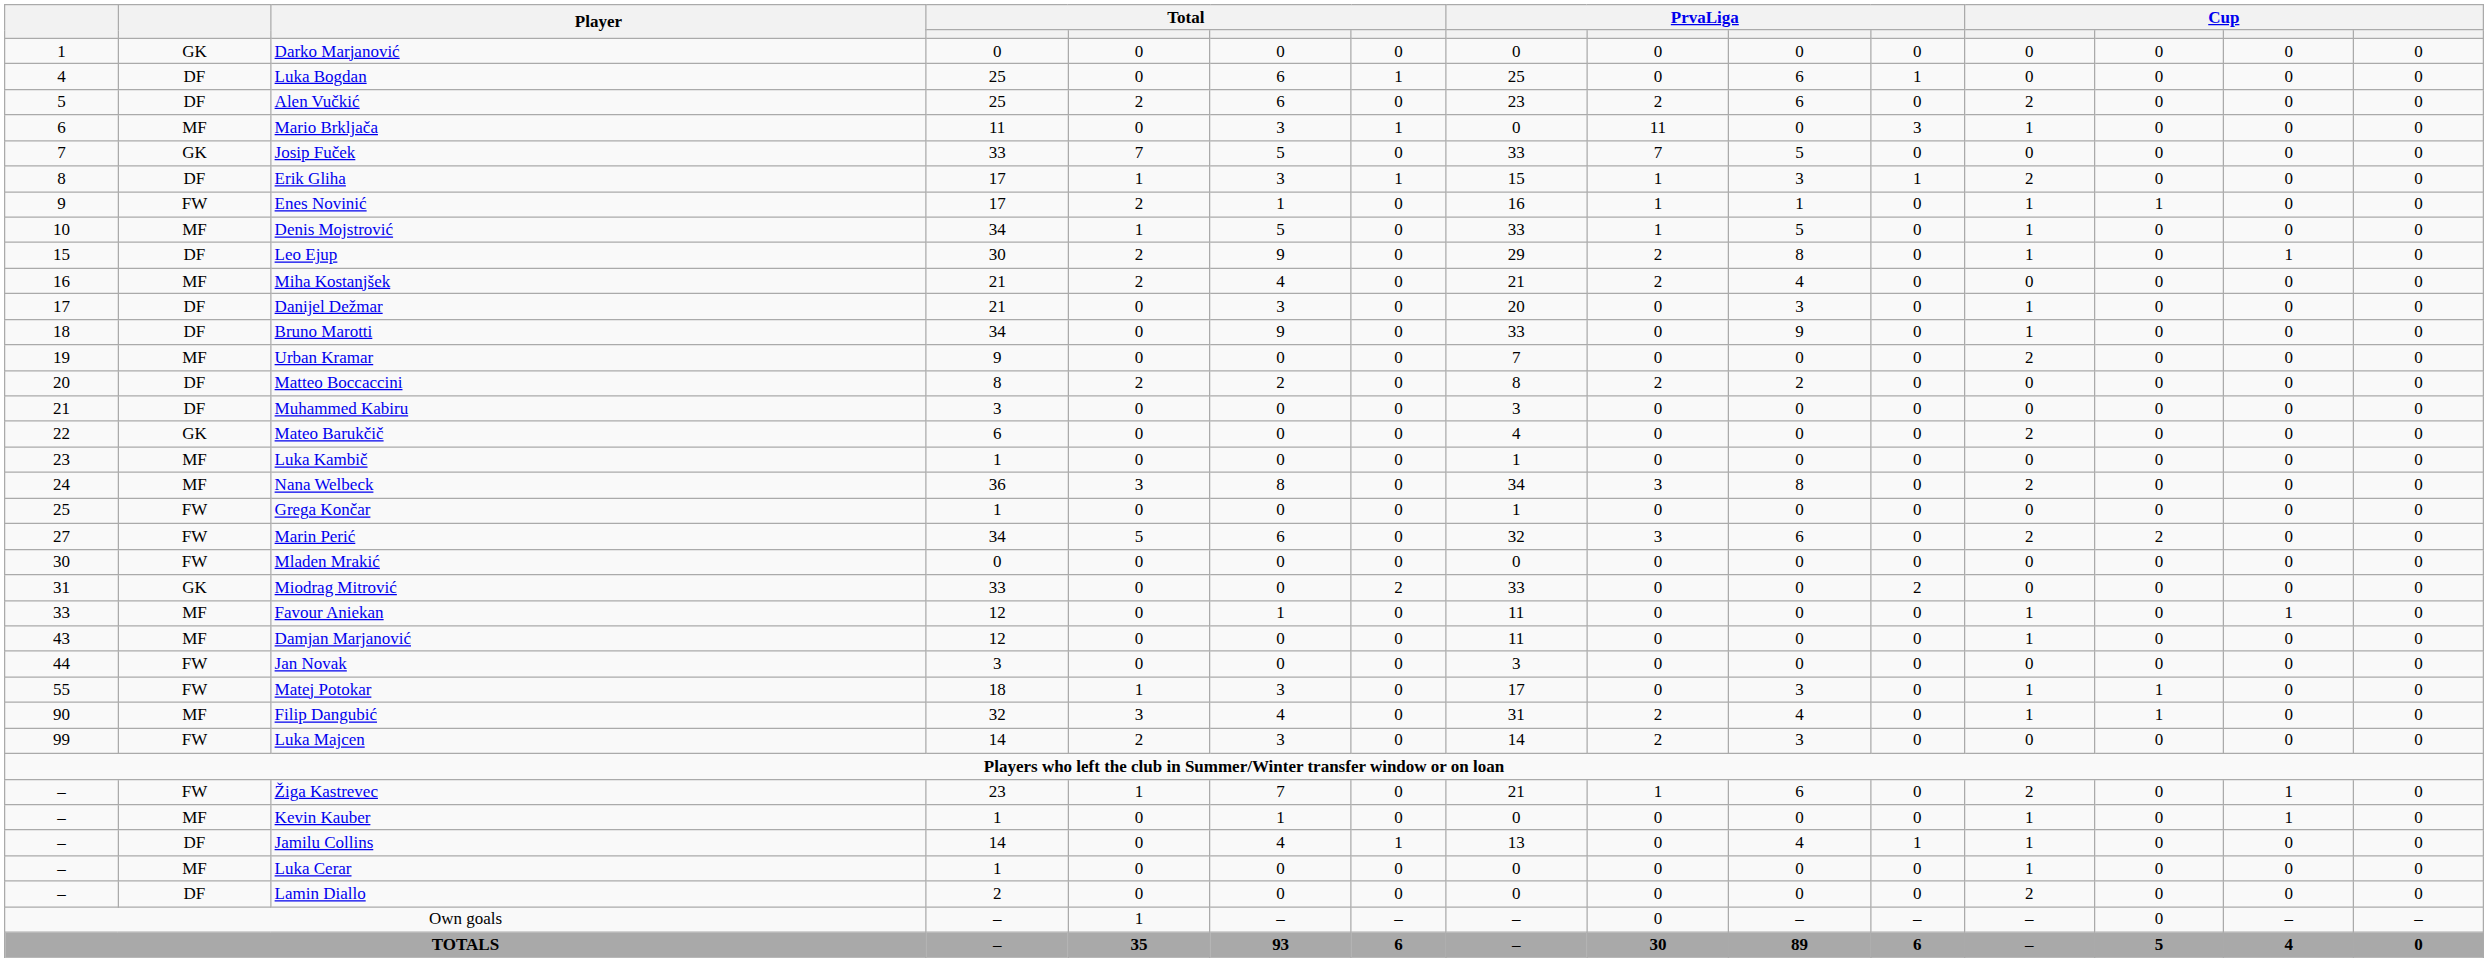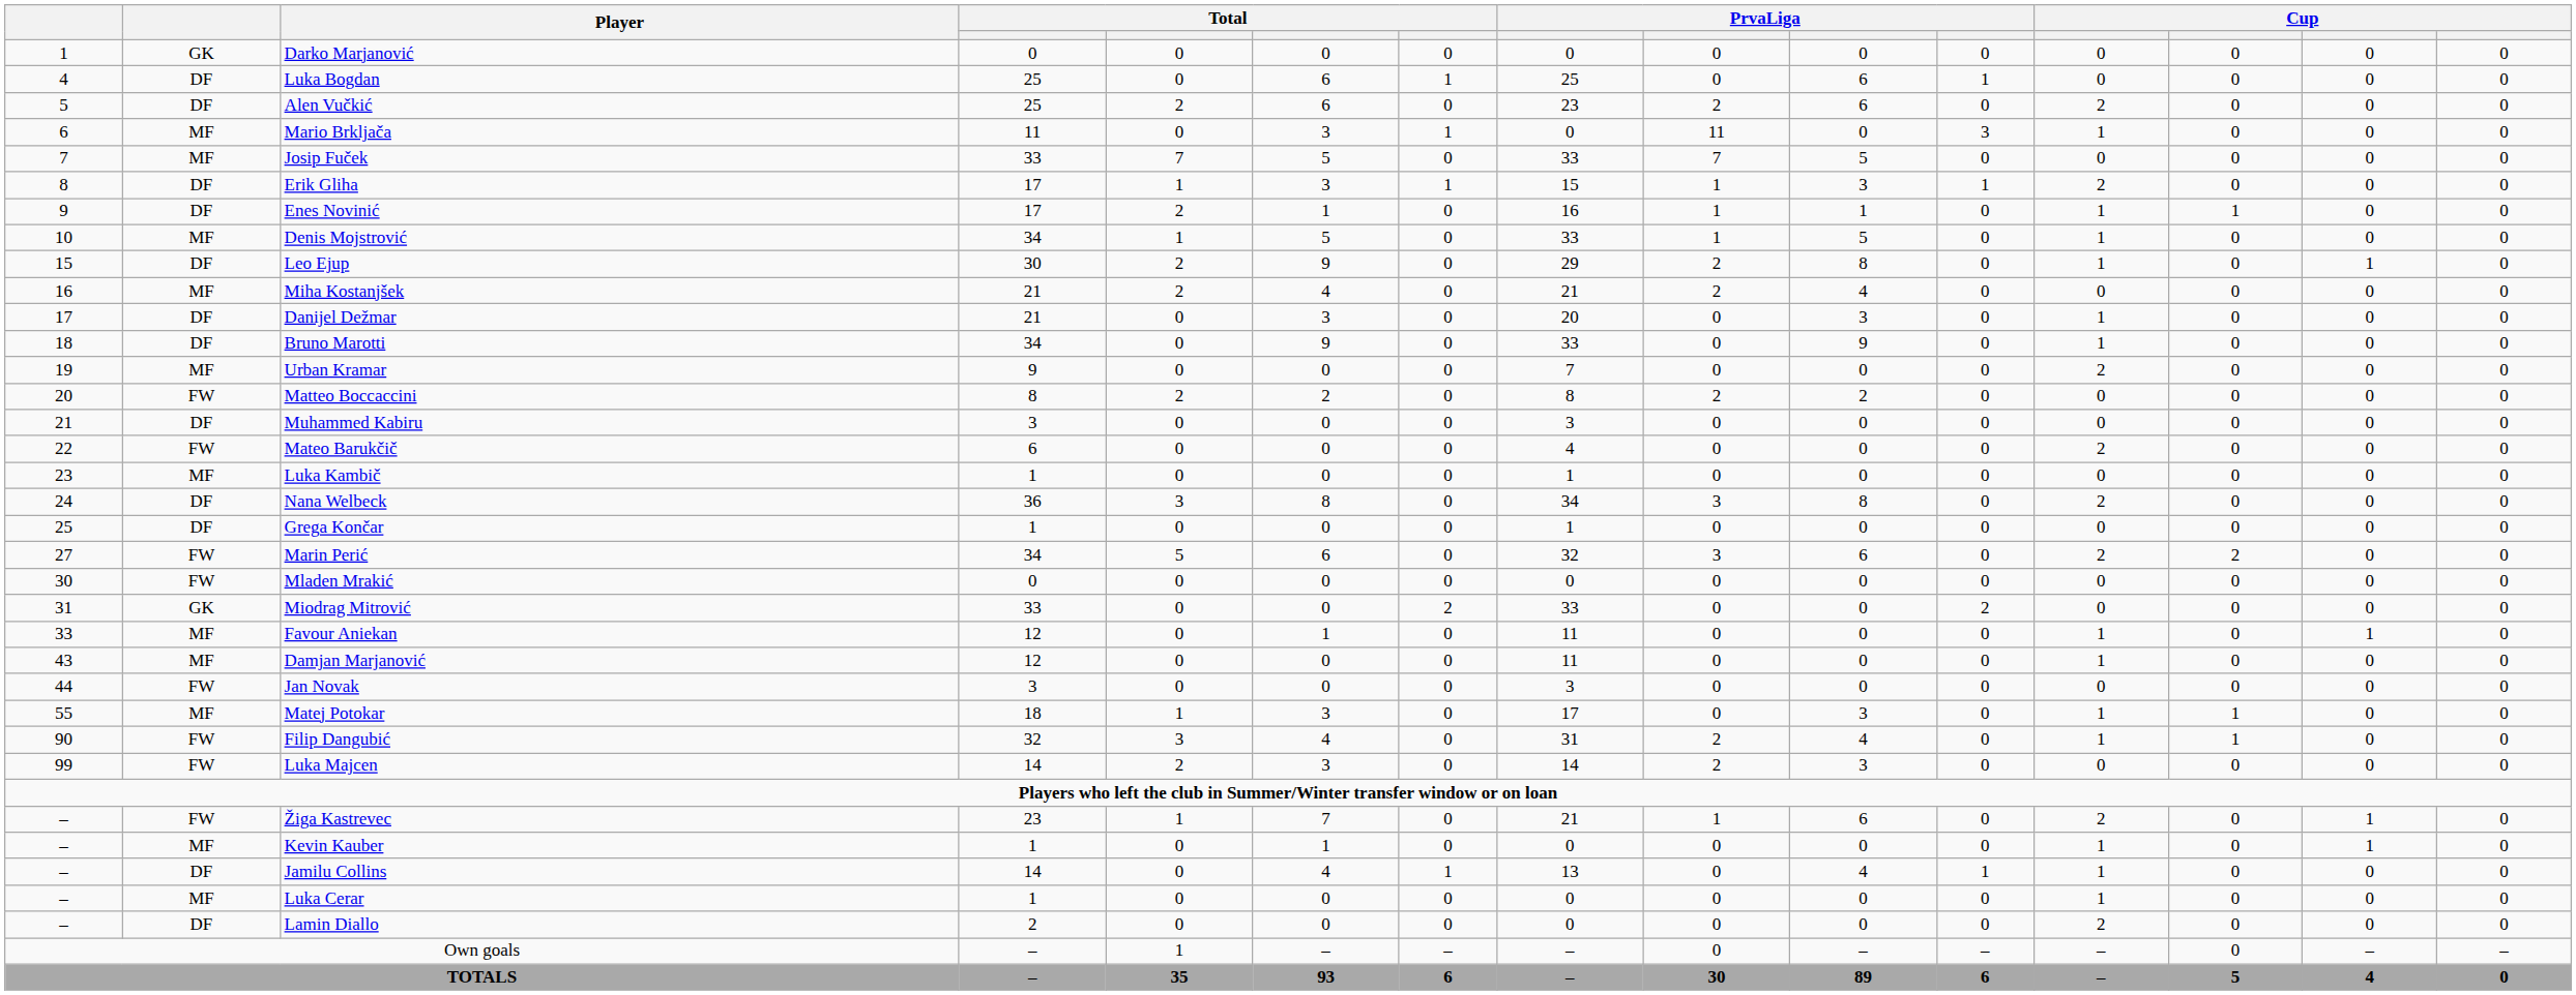 <table class="wikitable sortable alternance"  style="font-size:85%; text-align:center; line-height:14px; width:100%;">
 <tr>
 <th rowspan="2" style="vertical-align:center;"></th>
 <th rowspan="2" style="vertical-align:center;"></th>
 <th rowspan="2" style="vertical-align:center;">Player</th>
 <th colspan="4" style="width:85px;">Total</th>
 <th colspan="4" style="width:85px;"><a href='#'>PrvaLiga</a></th>
 <th colspan="4" style="width:85px;"><a href='#'>Cup</a></th>
 </tr>
 <tr>
 <th></th>
 <th></th>
 <th></th>
 <th></th>
 <th></th>
 <th></th>
 <th></th>
 <th></th>
 <th></th>
 <th></th>
 <th></th>
 <th></th>
 </tr>
 <tr>
 <td>1</td>
 <td>GK</td>
 <td align="left"> <a href='#'>Darko Marjanović</a></td>
 <td>0</td>
 <td>0</td>
 <td>0</td>
 <td>0</td>
 <td>0</td>
 <td>0</td>
 <td>0</td>
 <td>0</td>
 <td>0</td>
 <td>0</td>
 <td>0</td>
 <td>0</td>
 </tr>
 <tr>
 <td>4</td>
 <td>DF</td>
 <td align="left"> <a href='#'>Luka Bogdan</a></td>
 <td>25</td>
 <td>0</td>
 <td>6</td>
 <td>1</td>
 <td>25</td>
 <td>0</td>
 <td>6</td>
 <td>1</td>
 <td>0</td>
 <td>0</td>
 <td>0</td>
 <td>0</td>
 </tr>
 <tr>
 <td>5</td>
 <td>DF</td>
 <td align="left"> <a href='#'>Alen Vučkić</a></td>
 <td>25</td>
 <td>2</td>
 <td>6</td>
 <td>0</td>
 <td>23</td>
 <td>2</td>
 <td>6</td>
 <td>0</td>
 <td>2</td>
 <td>0</td>
 <td>0</td>
 <td>0</td>
 </tr>
 <tr>
 <td>6</td>
 <td>MF</td>
 <td align="left"> <a href='#'>Mario Brkljača</a></td>
 <td>11</td>
 <td>0</td>
 <td>3</td>
 <td>1</td>
 <td>0</td>
 <td>11</td>
 <td>0</td>
 <td>3</td>
 <td>1</td>
 <td>0</td>
 <td>0</td>
 <td>0</td>
 </tr>
 <tr>
 <td>7</td>
-<td>GK</td>
+<td>MF</td>
 <td align="left"> <a href='#'>Josip Fuček</a></td>
 <td>33</td>
 <td>7</td>
 <td>5</td>
 <td>0</td>
 <td>33</td>
 <td>7</td>
 <td>5</td>
 <td>0</td>
 <td>0</td>
 <td>0</td>
 <td>0</td>
 <td>0</td>
 </tr>
 <tr>
 <td>8</td>
 <td>DF</td>
 <td align="left"> <a href='#'>Erik Gliha</a></td>
 <td>17</td>
 <td>1</td>
 <td>3</td>
 <td>1</td>
 <td>15</td>
 <td>1</td>
 <td>3</td>
 <td>1</td>
 <td>2</td>
 <td>0</td>
 <td>0</td>
 <td>0</td>
 </tr>
 <tr>
 <td>9</td>
-<td>FW</td>
+<td>DF</td>
 <td align="left"> <a href='#'>Enes Novinić</a></td>
 <td>17</td>
 <td>2</td>
 <td>1</td>
 <td>0</td>
 <td>16</td>
 <td>1</td>
 <td>1</td>
 <td>0</td>
 <td>1</td>
 <td>1</td>
 <td>0</td>
 <td>0</td>
 </tr>
 <tr>
 <td>10</td>
 <td>MF</td>
 <td align="left"> <a href='#'>Denis Mojstrović</a></td>
 <td>34</td>
 <td>1</td>
 <td>5</td>
 <td>0</td>
 <td>33</td>
 <td>1</td>
 <td>5</td>
 <td>0</td>
 <td>1</td>
 <td>0</td>
 <td>0</td>
 <td>0</td>
 </tr>
 <tr>
 <td>15</td>
 <td>DF</td>
 <td align="left"> <a href='#'>Leo Ejup</a></td>
 <td>30</td>
 <td>2</td>
 <td>9</td>
 <td>0</td>
 <td>29</td>
 <td>2</td>
 <td>8</td>
 <td>0</td>
 <td>1</td>
 <td>0</td>
 <td>1</td>
 <td>0</td>
 </tr>
 <tr>
 <td>16</td>
 <td>MF</td>
 <td align="left"> <a href='#'>Miha Kostanjšek</a></td>
 <td>21</td>
 <td>2</td>
 <td>4</td>
 <td>0</td>
 <td>21</td>
 <td>2</td>
 <td>4</td>
 <td>0</td>
 <td>0</td>
 <td>0</td>
 <td>0</td>
 <td>0</td>
 </tr>
 <tr>
 <td>17</td>
 <td>DF</td>
 <td align="left"> <a href='#'>Danijel Dežmar</a></td>
 <td>21</td>
 <td>0</td>
 <td>3</td>
 <td>0</td>
 <td>20</td>
 <td>0</td>
 <td>3</td>
 <td>0</td>
 <td>1</td>
 <td>0</td>
 <td>0</td>
 <td>0</td>
 </tr>
 <tr>
 <td>18</td>
 <td>DF</td>
 <td align="left"> <a href='#'>Bruno Marotti</a></td>
 <td>34</td>
 <td>0</td>
 <td>9</td>
 <td>0</td>
 <td>33</td>
 <td>0</td>
 <td>9</td>
 <td>0</td>
 <td>1</td>
 <td>0</td>
 <td>0</td>
 <td>0</td>
 </tr>
 <tr>
 <td>19</td>
 <td>MF</td>
 <td align="left"> <a href='#'>Urban Kramar</a></td>
 <td>9</td>
 <td>0</td>
 <td>0</td>
 <td>0</td>
 <td>7</td>
 <td>0</td>
 <td>0</td>
 <td>0</td>
 <td>2</td>
 <td>0</td>
 <td>0</td>
 <td>0</td>
 </tr>
 <tr>
 <td>20</td>
-<td>DF</td>
+<td>FW</td>
 <td align="left"> <a href='#'>Matteo Boccaccini</a></td>
 <td>8</td>
 <td>2</td>
 <td>2</td>
 <td>0</td>
 <td>8</td>
 <td>2</td>
 <td>2</td>
 <td>0</td>
 <td>0</td>
 <td>0</td>
 <td>0</td>
 <td>0</td>
 </tr>
 <tr>
 <td>21</td>
 <td>DF</td>
 <td align="left"> <a href='#'>Muhammed Kabiru</a></td>
 <td>3</td>
 <td>0</td>
 <td>0</td>
 <td>0</td>
 <td>3</td>
 <td>0</td>
 <td>0</td>
 <td>0</td>
 <td>0</td>
 <td>0</td>
 <td>0</td>
 <td>0</td>
 </tr>
 <tr>
 <td>22</td>
-<td>GK</td>
+<td>FW</td>
 <td align="left"> <a href='#'>Mateo Barukčič</a></td>
 <td>6</td>
 <td>0</td>
 <td>0</td>
 <td>0</td>
 <td>4</td>
 <td>0</td>
 <td>0</td>
 <td>0</td>
 <td>2</td>
 <td>0</td>
 <td>0</td>
 <td>0</td>
 </tr>
 <tr>
 <td>23</td>
 <td>MF</td>
 <td align="left"> <a href='#'>Luka Kambič</a></td>
 <td>1</td>
 <td>0</td>
 <td>0</td>
 <td>0</td>
 <td>1</td>
 <td>0</td>
 <td>0</td>
 <td>0</td>
 <td>0</td>
 <td>0</td>
 <td>0</td>
 <td>0</td>
 </tr>
 <tr>
 <td>24</td>
-<td>MF</td>
+<td>DF</td>
 <td align="left"> <a href='#'>Nana Welbeck</a></td>
 <td>36</td>
 <td>3</td>
 <td>8</td>
 <td>0</td>
 <td>34</td>
 <td>3</td>
 <td>8</td>
 <td>0</td>
 <td>2</td>
 <td>0</td>
 <td>0</td>
 <td>0</td>
 </tr>
 <tr>
 <td>25</td>
-<td>FW</td>
+<td>DF</td>
 <td align="left"> <a href='#'>Grega Končar</a></td>
 <td>1</td>
 <td>0</td>
 <td>0</td>
 <td>0</td>
 <td>1</td>
 <td>0</td>
 <td>0</td>
 <td>0</td>
 <td>0</td>
 <td>0</td>
 <td>0</td>
 <td>0</td>
 </tr>
 <tr>
 <td>27</td>
 <td>FW</td>
 <td align="left"> <a href='#'>Marin Perić</a></td>
 <td>34</td>
 <td>5</td>
 <td>6</td>
 <td>0</td>
 <td>32</td>
 <td>3</td>
 <td>6</td>
 <td>0</td>
 <td>2</td>
 <td>2</td>
 <td>0</td>
 <td>0</td>
 </tr>
 <tr>
 <td>30</td>
 <td>FW</td>
 <td align="left"> <a href='#'>Mladen Mrakić</a></td>
 <td>0</td>
 <td>0</td>
 <td>0</td>
 <td>0</td>
 <td>0</td>
 <td>0</td>
 <td>0</td>
 <td>0</td>
 <td>0</td>
 <td>0</td>
 <td>0</td>
 <td>0</td>
 </tr>
 <tr>
 <td>31</td>
 <td>GK</td>
 <td align="left"> <a href='#'>Miodrag Mitrović</a></td>
 <td>33</td>
 <td>0</td>
 <td>0</td>
 <td>2</td>
 <td>33</td>
 <td>0</td>
 <td>0</td>
 <td>2</td>
 <td>0</td>
 <td>0</td>
 <td>0</td>
 <td>0</td>
 </tr>
 <tr>
 <td>33</td>
 <td>MF</td>
 <td align="left"> <a href='#'>Favour Aniekan</a></td>
 <td>12</td>
 <td>0</td>
 <td>1</td>
 <td>0</td>
 <td>11</td>
 <td>0</td>
 <td>0</td>
 <td>0</td>
 <td>1</td>
 <td>0</td>
 <td>1</td>
 <td>0</td>
 </tr>
 <tr>
 <td>43</td>
 <td>MF</td>
 <td align="left"> <a href='#'>Damjan Marjanović</a></td>
 <td>12</td>
 <td>0</td>
 <td>0</td>
 <td>0</td>
 <td>11</td>
 <td>0</td>
 <td>0</td>
 <td>0</td>
 <td>1</td>
 <td>0</td>
 <td>0</td>
 <td>0</td>
 </tr>
 <tr>
 <td>44</td>
 <td>FW</td>
 <td align="left"> <a href='#'>Jan Novak</a></td>
 <td>3</td>
 <td>0</td>
 <td>0</td>
 <td>0</td>
 <td>3</td>
 <td>0</td>
 <td>0</td>
 <td>0</td>
 <td>0</td>
 <td>0</td>
 <td>0</td>
 <td>0</td>
 </tr>
 <tr>
 <td>55</td>
-<td>FW</td>
+<td>MF</td>
 <td align="left"> <a href='#'>Matej Potokar</a></td>
 <td>18</td>
 <td>1</td>
 <td>3</td>
 <td>0</td>
 <td>17</td>
 <td>0</td>
 <td>3</td>
 <td>0</td>
 <td>1</td>
 <td>1</td>
 <td>0</td>
 <td>0</td>
 </tr>
 <tr>
 <td>90</td>
-<td>MF</td>
+<td>FW</td>
 <td align="left"> <a href='#'>Filip Dangubić</a></td>
 <td>32</td>
 <td>3</td>
 <td>4</td>
 <td>0</td>
 <td>31</td>
 <td>2</td>
 <td>4</td>
 <td>0</td>
 <td>1</td>
 <td>1</td>
 <td>0</td>
 <td>0</td>
 </tr>
 <tr>
 <td>99</td>
 <td>FW</td>
 <td align="left"> <a href='#'>Luka Majcen</a></td>
 <td>14</td>
 <td>2</td>
 <td>3</td>
 <td>0</td>
 <td>14</td>
 <td>2</td>
 <td>3</td>
 <td>0</td>
 <td>0</td>
 <td>0</td>
 <td>0</td>
 <td>0</td>
 </tr>
 <tr>
 <td colspan="16"><strong>Players who left the club in Summer/Winter transfer window or on loan</strong></td>
 </tr>
 <tr>
 <td>–</td>
 <td>FW</td>
 <td align="left"> <a href='#'>Žiga Kastrevec</a></td>
 <td>23</td>
 <td>1</td>
 <td>7</td>
 <td>0</td>
 <td>21</td>
 <td>1</td>
 <td>6</td>
 <td>0</td>
 <td>2</td>
 <td>0</td>
 <td>1</td>
 <td>0</td>
 </tr>
 <tr>
 <td>–</td>
 <td>MF</td>
 <td align="left"> <a href='#'>Kevin Kauber</a></td>
 <td>1</td>
 <td>0</td>
 <td>1</td>
 <td>0</td>
 <td>0</td>
 <td>0</td>
 <td>0</td>
 <td>0</td>
 <td>1</td>
 <td>0</td>
 <td>1</td>
 <td>0</td>
 </tr>
 <tr>
 <td>–</td>
 <td>DF</td>
 <td align="left"> <a href='#'>Jamilu Collins</a></td>
 <td>14</td>
 <td>0</td>
 <td>4</td>
 <td>1</td>
 <td>13</td>
 <td>0</td>
 <td>4</td>
 <td>1</td>
 <td>1</td>
 <td>0</td>
 <td>0</td>
 <td>0</td>
 </tr>
 <tr>
 <td>–</td>
 <td>MF</td>
 <td align="left"> <a href='#'>Luka Cerar</a></td>
 <td>1</td>
 <td>0</td>
 <td>0</td>
 <td>0</td>
 <td>0</td>
 <td>0</td>
 <td>0</td>
 <td>0</td>
 <td>1</td>
 <td>0</td>
 <td>0</td>
 <td>0</td>
 </tr>
 <tr>
 <td>–</td>
 <td>DF</td>
 <td align="left"> <a href='#'>Lamin Diallo</a></td>
 <td>2</td>
 <td>0</td>
 <td>0</td>
 <td>0</td>
 <td>0</td>
 <td>0</td>
 <td>0</td>
 <td>0</td>
 <td>2</td>
 <td>0</td>
 <td>0</td>
 <td>0</td>
 </tr>
 <tr>
 <td colspan="3">Own goals</td>
 <td>–</td>
 <td>1</td>
 <td>–</td>
 <td>–</td>
 <td>–</td>
 <td>0</td>
 <td>–</td>
 <td>–</td>
 <td>–</td>
 <td>0</td>
 <td>–</td>
 <td>–</td>
 </tr>
 <tr bgcolor="#A9A9A9">
 <td colspan=3><strong>TOTALS</strong></td>
 <td>–</td>
 <td><strong>35</strong></td>
 <td><strong>93</strong></td>
 <td><strong>6</strong></td>
 <td>–</td>
 <td><strong>30</strong></td>
 <td><strong>89</strong></td>
 <td><strong>6</strong></td>
 <td>–</td>
 <td><strong>5</strong></td>
 <td><strong>4</strong></td>
 <td><strong>0</strong></td>
 </tr>
 </table>
